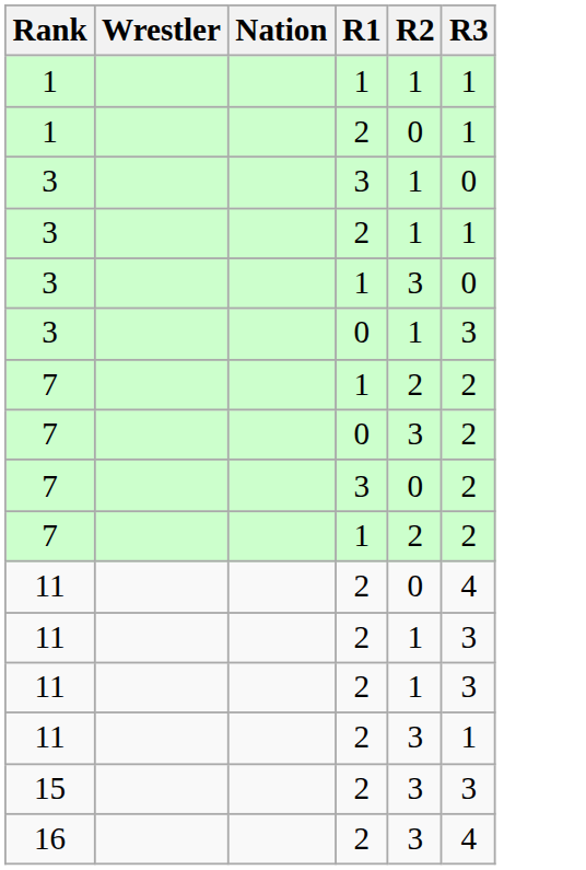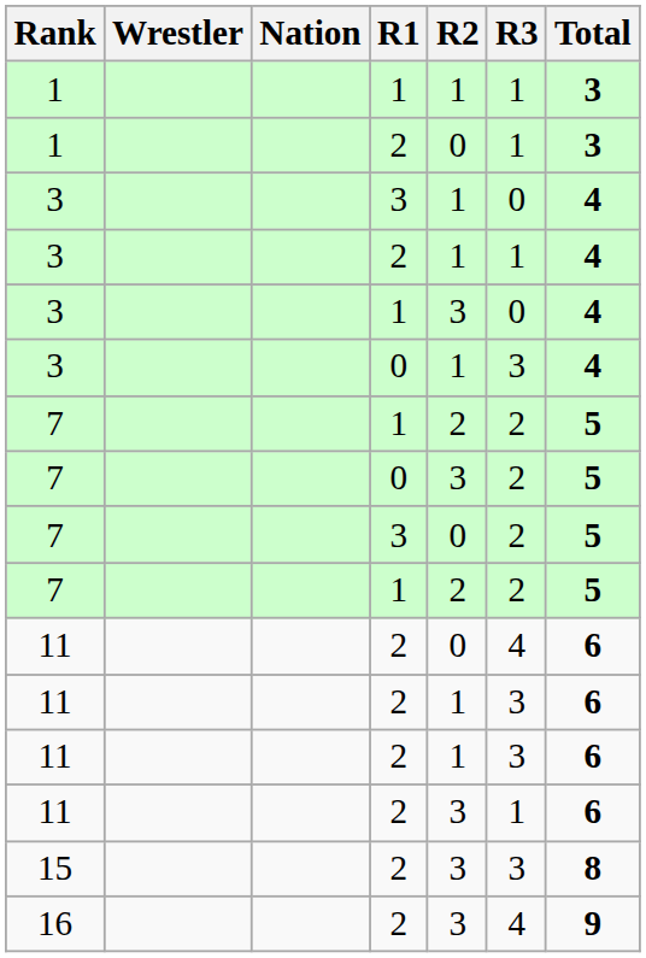 <table class="wikitable sortable" style="text-align:center;">
 <tr>
 <th>Rank</th>
 <th>Wrestler</th>
 <th>Nation</th>
 <th>R1</th>
 <th>R2</th>
 <th>R3</th>
+<th>Total</th>
 </tr>
 <tr style="background:#cfc;">
 <td>1</td>
 <td align=left></td>
 <td align=left></td>
 <td>1</td>
 <td>1</td>
 <td>1</td>
+<td><strong>3</strong></td>
 </tr>
 <tr style="background:#cfc;">
 <td>1</td>
 <td align=left></td>
 <td align=left></td>
 <td>2</td>
 <td>0</td>
 <td>1</td>
+<td><strong>3</strong></td>
 </tr>
 <tr style="background:#cfc;">
 <td>3</td>
 <td align=left></td>
 <td align=left></td>
 <td>3</td>
 <td>1</td>
 <td>0</td>
+<td><strong>4</strong></td>
 </tr>
 <tr style="background:#cfc;">
 <td>3</td>
 <td align=left></td>
 <td align=left></td>
 <td>2</td>
 <td>1</td>
 <td>1</td>
+<td><strong>4</strong></td>
 </tr>
 <tr style="background:#cfc;">
 <td>3</td>
 <td align=left></td>
 <td align=left></td>
 <td>1</td>
 <td>3</td>
 <td>0</td>
+<td><strong>4</strong></td>
 </tr>
 <tr style="background:#cfc;">
 <td>3</td>
 <td align=left></td>
 <td align=left></td>
 <td>0</td>
 <td>1</td>
 <td>3</td>
+<td><strong>4</strong></td>
 </tr>
 <tr style="background:#cfc;">
 <td>7</td>
 <td align=left></td>
 <td align=left></td>
 <td>1</td>
 <td>2</td>
 <td>2</td>
+<td><strong>5</strong></td>
 </tr>
 <tr style="background:#cfc;">
 <td>7</td>
 <td align=left></td>
 <td align=left></td>
 <td>0</td>
 <td>3</td>
 <td>2</td>
+<td><strong>5</strong></td>
 </tr>
 <tr style="background:#cfc;">
 <td>7</td>
 <td align=left></td>
 <td align=left></td>
 <td>3</td>
 <td>0</td>
 <td>2</td>
+<td><strong>5</strong></td>
 </tr>
 <tr style="background:#cfc;">
 <td>7</td>
 <td align=left></td>
 <td align=left></td>
 <td>1</td>
 <td>2</td>
 <td>2</td>
+<td><strong>5</strong></td>
 </tr>
 <tr>
 <td>11</td>
 <td align=left></td>
 <td align=left></td>
 <td>2</td>
 <td>0</td>
 <td>4</td>
+<td><strong>6</strong></td>
 </tr>
 <tr>
 <td>11</td>
 <td align=left></td>
 <td align=left></td>
 <td>2</td>
 <td>1</td>
 <td>3</td>
+<td><strong>6</strong></td>
 </tr>
 <tr>
 <td>11</td>
 <td align=left></td>
 <td align=left></td>
 <td>2</td>
 <td>1</td>
 <td>3</td>
+<td><strong>6</strong></td>
 </tr>
 <tr>
 <td>11</td>
 <td align=left></td>
 <td align=left></td>
 <td>2</td>
 <td>3</td>
 <td>1</td>
+<td><strong>6</strong></td>
 </tr>
 <tr>
 <td>15</td>
 <td align=left></td>
 <td align=left></td>
 <td>2</td>
 <td>3</td>
 <td>3</td>
+<td><strong>8</strong></td>
 </tr>
 <tr>
 <td>16</td>
 <td align=left></td>
 <td align=left></td>
 <td>2</td>
 <td>3</td>
 <td>4</td>
+<td><strong>9</strong></td>
 </tr>
 </table>
